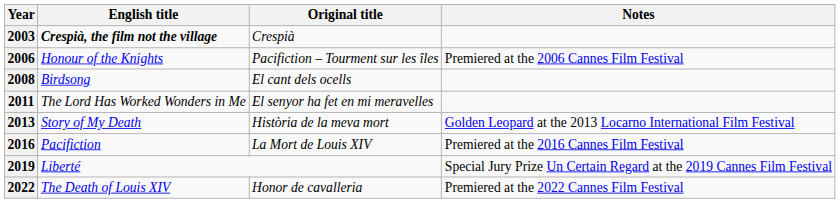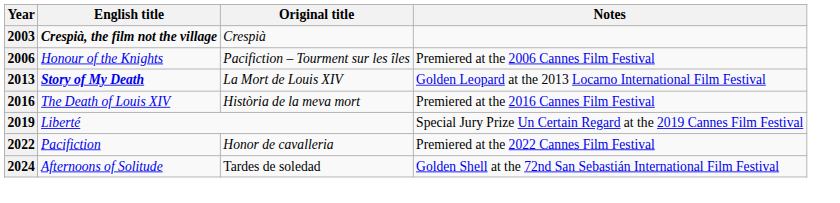 <table class="wikitable">
 <tr>
 <th>Year</th>
 <th>English title</th>
 <th>Original title</th>
 <th>Notes</th>
 </tr>
 <tr>
 <th>2003</th>
 <td><strong><em>Crespià, the film not the village</em></strong></td>
 <td><em>Crespià</em></td>
 <td></td>
 </tr>
 <tr>
 <th>2006</th>
 <td><em><a href='#'>Honour of the Knights</a></em></td>
 <td><em>Pacifiction – Tourment sur les îles</em></td>
 <td>Premiered at the <a href='#'>2006 Cannes Film Festival</a></td>
 </tr>
 <tr>
-<th>2008</th>
-<td><em><a href='#'>Birdsong</a></em></td>
-<td><em>El cant dels ocells</em></td>
-<td></td>
-</tr>
-<tr>
-<th>2011</th>
-<td><em>The Lord Has Worked Wonders in Me</em></td>
-<td><em>El senyor ha fet en mi meravelles</em></td>
-<td></td>
-</tr>
-<tr>
 <th>2013</th>
-<td><em><a href='#'>Story of My Death</a></em></td>
-<td><em>Història de la meva mort</em></td>
+<td><strong><em><a href='#'>Story of My Death</a></em></strong></td>
+<td><em>La Mort de Louis XIV</em></td>
 <td><a href='#'>Golden Leopard</a> at the 2013 <a href='#'>Locarno International Film Festival</a></td>
 </tr>
 <tr>
 <th>2016</th>
-<td><em><a href='#'>Pacifiction</a></em></td>
-<td><em>La Mort de Louis XIV</em></td>
+<td><em><a href='#'>The Death of Louis XIV</a></em></td>
+<td><em>Història de la meva mort</em></td>
 <td>Premiered at the <a href='#'>2016 Cannes Film Festival</a></td>
 </tr>
 <tr>
 <th>2019</th>
 <td colspan="2"><em><a href='#'>Liberté</a></em></td>
 <td>Special Jury Prize <a href='#'>Un Certain Regard</a> at the <a href='#'>2019 Cannes Film Festival</a></td>
 </tr>
 <tr>
 <th>2022</th>
-<td><em><a href='#'>The Death of Louis XIV</a></em></td>
+<td><em><a href='#'>Pacifiction</a></em></td>
 <td><em>Honor de cavalleria</em></td>
 <td>Premiered at the <a href='#'>2022 Cannes Film Festival</a></td>
 </tr>
+<tr>
+<th>2024</th>
+<td><em><a href='#'>Afternoons of Solitude</a></td>
+<td></em>Tardes de soledad<em></td>
+<td><a href='#'>Golden Shell</a> at the <a href='#'>72nd San Sebastián International Film Festival</a></td>
+</tr>
 </table>
